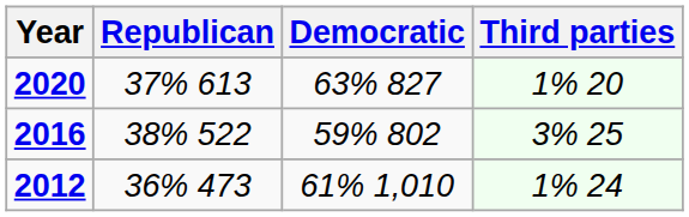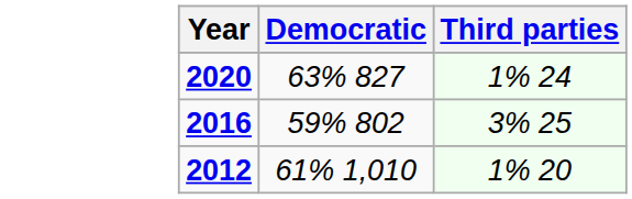 <table class="wikitable" style="float:right; font-size:95%;">
 <tr bgcolor=lightgrey>
 <th>Year</th>
-<th><a href='#'>Republican</a></th>
 <th><a href='#'>Democratic</a></th>
 <th><a href='#'>Third parties</a></th>
 </tr>
 <tr>
 <td><strong><a href='#'>2020</a></strong></td>
-<td style="text-align:center;" ><em>37%</em> <em>613</em></td>
 <td style="text-align:center;" ><em>63%</em> <em>827</em></td>
-<td style="text-align:center; background:honeyDew;"><em>1%</em> <em>20</em></td>
+<td style="text-align:center; background:honeyDew;"><em>1%</em> <em>24</em></td>
 </tr>
 <tr>
 <td><strong><a href='#'>2016</a></strong></td>
-<td style="text-align:center;" ><em>38%</em> <em>522</em></td>
 <td style="text-align:center;" ><em>59%</em> <em>802</em></td>
 <td style="text-align:center; background:honeyDew;"><em>3%</em> <em>25</em></td>
 </tr>
 <tr>
 <td><strong><a href='#'>2012</a></strong></td>
-<td style="text-align:center;" ><em>36%</em> <em>473</em></td>
 <td style="text-align:center;" ><em>61%</em> <em>1,010</em></td>
-<td style="text-align:center; background:honeyDew;"><em>1%</em> <em>24</em></td>
+<td style="text-align:center; background:honeyDew;"><em>1%</em> <em>20</em></td>
 </tr>
 </table>
